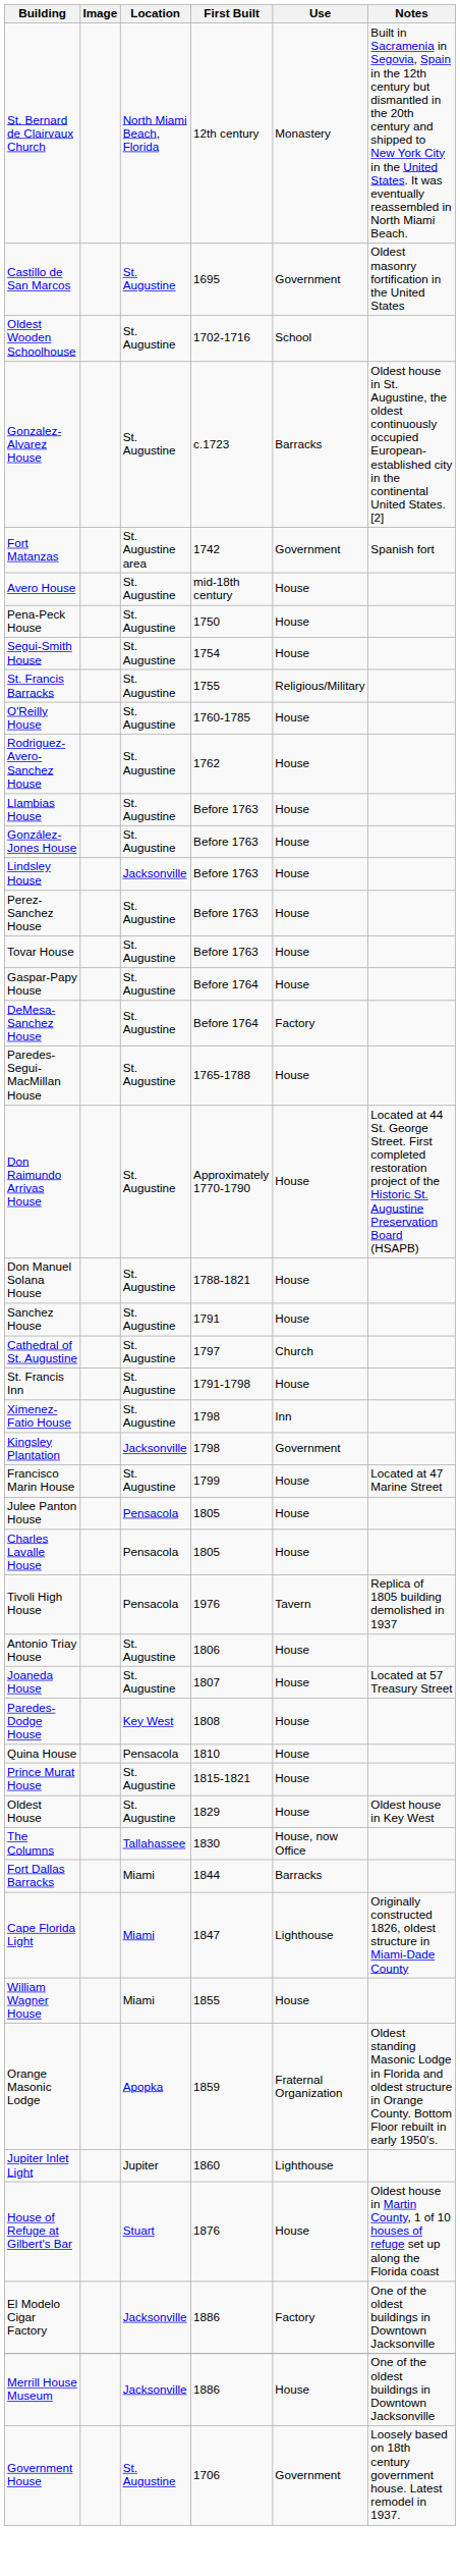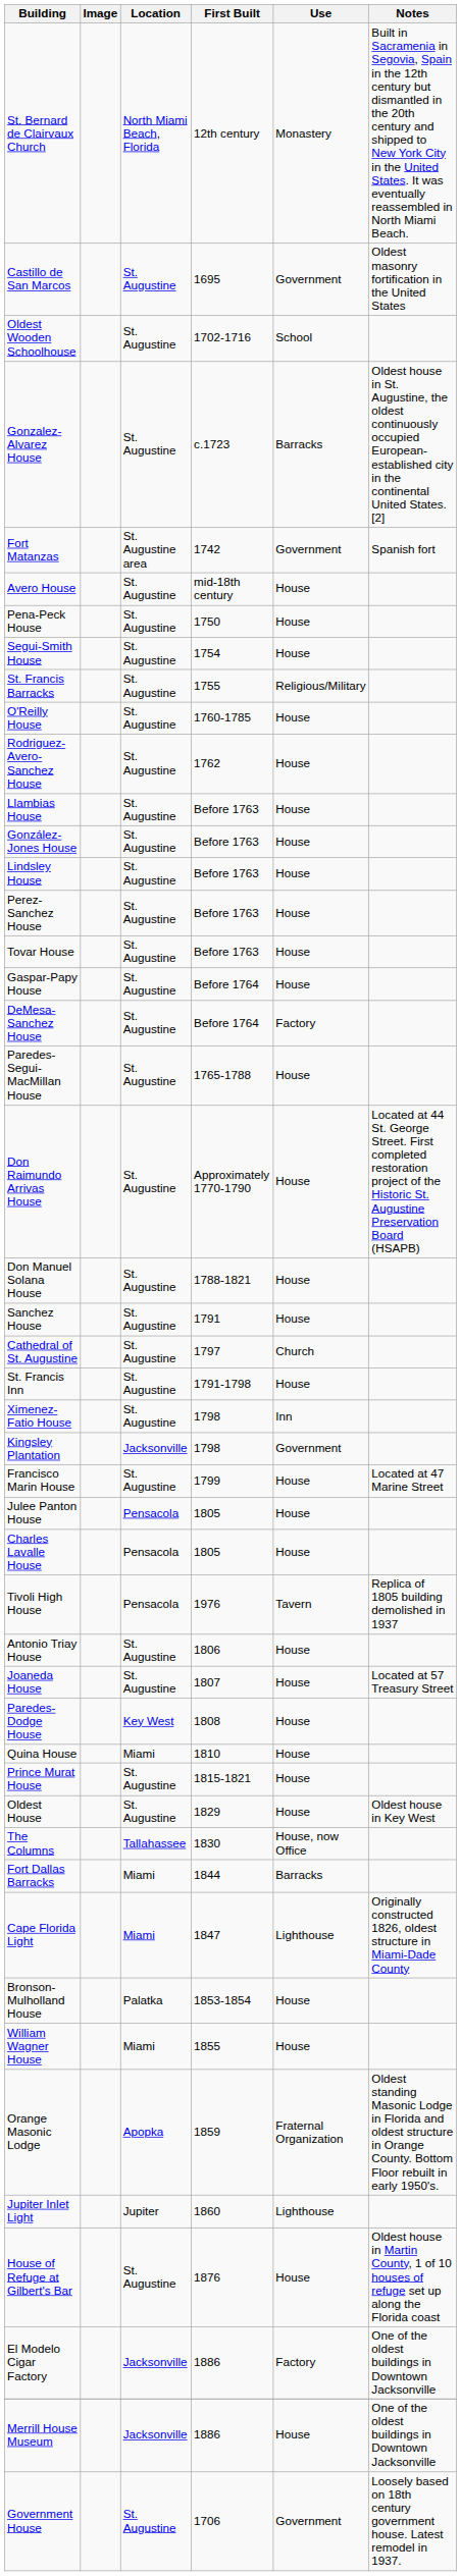 <table class="wikitable sortable">
 <tr>
 <th>Building</th>
 <th>Image</th>
 <th>Location</th>
 <th>First Built</th>
 <th>Use</th>
 <th>Notes</th>
 </tr>
 <tr>
 <td><a href='#'>St. Bernard de Clairvaux Church</a></td>
 <td></td>
 <td><a href='#'>North Miami Beach</a>, <a href='#'>Florida</a></td>
 <td>12th century</td>
 <td>Monastery</td>
 <td>Built in <a href='#'>Sacramenia</a> in <a href='#'>Segovia</a>, <a href='#'>Spain</a> in the 12th century but dismantled in the 20th century and shipped to <a href='#'>New York City</a> in the <a href='#'>United States</a>. It was eventually reassembled in North Miami Beach.</td>
 </tr>
 <tr>
 <td><a href='#'>Castillo de San Marcos</a></td>
 <td></td>
 <td><a href='#'>St. Augustine</a></td>
 <td>1695</td>
 <td>Government</td>
 <td>Oldest masonry fortification in the United States</td>
 </tr>
 <tr>
 <td><a href='#'>Oldest Wooden Schoolhouse</a></td>
 <td></td>
 <td>St. Augustine</td>
 <td>1702-1716</td>
 <td>School</td>
 <td></td>
 </tr>
 <tr>
 <td><a href='#'>Gonzalez-Alvarez House</a></td>
 <td></td>
 <td>St. Augustine</td>
 <td>c.1723</td>
 <td>Barracks</td>
 <td>Oldest house in St. Augustine, the oldest continuously occupied European-established city in the continental United States.[2] </td>
 </tr>
 <tr>
 <td><a href='#'>Fort Matanzas</a></td>
 <td></td>
 <td>St. Augustine area</td>
 <td>1742</td>
 <td>Government</td>
 <td>Spanish fort</td>
 </tr>
 <tr>
 <td><a href='#'>Avero House</a></td>
 <td></td>
 <td>St. Augustine</td>
 <td>mid-18th century</td>
 <td>House</td>
 <td></td>
 </tr>
 <tr>
 <td>Pena-Peck House</td>
 <td></td>
 <td>St. Augustine</td>
 <td>1750</td>
 <td>House</td>
 <td></td>
 </tr>
 <tr>
 <td><a href='#'>Segui-Smith House</a></td>
 <td></td>
 <td>St. Augustine</td>
 <td>1754</td>
 <td>House</td>
 <td></td>
 </tr>
 <tr>
 <td><a href='#'>St. Francis Barracks</a></td>
 <td></td>
 <td>St. Augustine</td>
 <td>1755</td>
 <td>Religious/Military</td>
 <td></td>
 </tr>
 <tr>
 <td><a href='#'>O'Reilly House</a></td>
 <td></td>
 <td>St. Augustine</td>
 <td>1760-1785</td>
 <td>House</td>
 <td></td>
 </tr>
 <tr>
 <td><a href='#'>Rodriguez-Avero-Sanchez House</a></td>
 <td></td>
 <td>St. Augustine</td>
 <td>1762</td>
 <td>House</td>
 <td></td>
 </tr>
 <tr>
 <td><a href='#'>Llambias House</a></td>
 <td></td>
 <td>St. Augustine</td>
 <td>Before 1763</td>
 <td>House</td>
 <td></td>
 </tr>
 <tr>
 <td><a href='#'>González-Jones House</a></td>
 <td></td>
 <td>St. Augustine</td>
 <td>Before 1763</td>
 <td>House</td>
 <td></td>
 </tr>
 <tr>
 <td><a href='#'>Lindsley House</a></td>
 <td></td>
-<td><a href='#'>Jacksonville</a></td>
+<td>St. Augustine</td>
 <td>Before 1763</td>
 <td>House</td>
 <td></td>
 </tr>
 <tr>
 <td>Perez-Sanchez House</td>
 <td></td>
 <td>St. Augustine</td>
 <td>Before 1763</td>
 <td>House</td>
 <td></td>
 </tr>
 <tr>
 <td>Tovar House</td>
 <td></td>
 <td>St. Augustine</td>
 <td>Before 1763</td>
 <td>House</td>
 <td></td>
 </tr>
 <tr>
 <td>Gaspar-Papy House</td>
 <td></td>
 <td>St. Augustine</td>
 <td>Before 1764</td>
 <td>House</td>
 <td></td>
 </tr>
 <tr>
 <td><a href='#'>DeMesa-Sanchez House</a></td>
 <td></td>
 <td>St. Augustine</td>
 <td>Before 1764</td>
 <td>Factory</td>
 <td></td>
 </tr>
 <tr>
 <td>Paredes-Segui-MacMillan House</td>
 <td></td>
 <td>St. Augustine</td>
 <td>1765-1788</td>
 <td>House</td>
 <td></td>
 </tr>
 <tr>
 <td><a href='#'>Don Raimundo Arrivas House</a></td>
 <td></td>
 <td>St. Augustine</td>
 <td>Approximately 1770-1790</td>
 <td>House</td>
 <td>Located at 44 St. George Street. First completed restoration project of the <a href='#'>Historic St. Augustine Preservation Board</a> (HSAPB)</td>
 </tr>
 <tr>
 <td>Don Manuel Solana House</td>
 <td></td>
 <td>St. Augustine</td>
 <td>1788-1821</td>
 <td>House</td>
 <td></td>
 </tr>
 <tr>
 <td>Sanchez House</td>
 <td></td>
 <td>St. Augustine</td>
 <td>1791</td>
 <td>House</td>
 <td></td>
 </tr>
 <tr>
 <td><a href='#'>Cathedral of St. Augustine</a></td>
 <td></td>
 <td>St. Augustine</td>
 <td>1797</td>
 <td>Church</td>
 <td></td>
 </tr>
 <tr>
 <td>St. Francis Inn</td>
 <td></td>
 <td>St. Augustine</td>
 <td>1791-1798</td>
 <td>House</td>
 <td></td>
 </tr>
 <tr>
 <td><a href='#'>Ximenez-Fatio House</a></td>
 <td></td>
 <td>St. Augustine</td>
 <td>1798</td>
 <td>Inn</td>
 <td></td>
 </tr>
 <tr>
 <td><a href='#'>Kingsley Plantation</a></td>
 <td></td>
 <td><a href='#'>Jacksonville</a></td>
 <td>1798</td>
 <td>Government</td>
 <td></td>
 </tr>
 <tr>
 <td>Francisco Marin House</td>
 <td></td>
 <td>St. Augustine</td>
 <td>1799</td>
 <td>House</td>
 <td>Located at 47 Marine Street</td>
 </tr>
 <tr>
 <td>Julee Panton House</td>
 <td></td>
 <td><a href='#'>Pensacola</a></td>
 <td>1805</td>
 <td>House</td>
 <td></td>
 </tr>
 <tr>
 <td><a href='#'>Charles Lavalle House</a></td>
 <td></td>
 <td>Pensacola</td>
 <td>1805</td>
 <td>House</td>
 <td></td>
 </tr>
 <tr>
 <td>Tivoli High House</td>
 <td></td>
 <td>Pensacola</td>
 <td>1976</td>
 <td>Tavern</td>
 <td>Replica of 1805 building demolished in 1937</td>
 </tr>
 <tr>
 <td>Antonio Triay House</td>
 <td></td>
 <td>St. Augustine</td>
 <td>1806</td>
 <td>House</td>
 <td></td>
 </tr>
 <tr>
 <td><a href='#'>Joaneda House</a></td>
 <td></td>
 <td>St. Augustine</td>
 <td>1807</td>
 <td>House</td>
 <td>Located at 57 Treasury Street</td>
 </tr>
 <tr>
 <td><a href='#'>Paredes-Dodge House</a></td>
 <td></td>
 <td><a href='#'>Key West</a></td>
 <td>1808</td>
 <td>House</td>
 <td></td>
 </tr>
 <tr>
 <td>Quina House</td>
 <td></td>
-<td>Pensacola</td>
+<td>Miami</td>
 <td>1810</td>
 <td>House</td>
 <td></td>
 </tr>
 <tr>
 <td><a href='#'>Prince Murat House</a></td>
 <td></td>
 <td>St. Augustine</td>
 <td>1815-1821</td>
 <td>House</td>
 <td></td>
 </tr>
 <tr>
 <td>Oldest House</td>
 <td></td>
 <td>St. Augustine</td>
 <td>1829</td>
 <td>House</td>
 <td>Oldest house in Key West</td>
 </tr>
 <tr>
 <td><a href='#'>The Columns</a></td>
 <td></td>
 <td><a href='#'>Tallahassee</a></td>
 <td>1830</td>
 <td>House, now Office</td>
 </tr>
 <tr>
 <td><a href='#'>Fort Dallas Barracks</a></td>
 <td></td>
 <td>Miami</td>
 <td>1844</td>
 <td>Barracks</td>
 <td></td>
 </tr>
 <tr>
 <td><a href='#'>Cape Florida Light</a></td>
 <td></td>
 <td><a href='#'>Miami</a></td>
 <td>1847</td>
 <td>Lighthouse</td>
 <td>Originally constructed 1826, oldest structure in <a href='#'>Miami-Dade County</a></td>
 </tr>
 <tr>
+<td>Bronson-Mulholland House</td>
+<td></td>
+<td>Palatka</td>
+<td>1853-1854</td>
+<td>House</td>
+<td></td>
+</tr>
+<tr>
 <td><a href='#'>William Wagner House</a></td>
 <td></td>
 <td>Miami</td>
 <td>1855</td>
 <td>House</td>
 <td></td>
 </tr>
 <tr>
 <td>Orange Masonic Lodge</td>
 <td></td>
 <td><a href='#'>Apopka</a></td>
 <td>1859</td>
 <td>Fraternal Organization</td>
 <td>Oldest standing Masonic Lodge in Florida and oldest structure in Orange County. Bottom Floor rebuilt in early 1950's.</td>
 </tr>
 <tr>
 <td><a href='#'>Jupiter Inlet Light</a></td>
 <td></td>
 <td>Jupiter</td>
 <td>1860</td>
 <td>Lighthouse</td>
 <td></td>
 </tr>
 <tr>
 <td><a href='#'>House of Refuge at Gilbert's Bar</a></td>
 <td></td>
-<td><a href='#'>Stuart</a></td>
+<td>St. Augustine</td>
 <td>1876</td>
 <td>House</td>
 <td>Oldest house in <a href='#'>Martin County</a>, 1 of 10 <a href='#'>houses of refuge</a> set up along the Florida coast</td>
 </tr>
 <tr>
 <td>El Modelo Cigar Factory</td>
 <td></td>
 <td><a href='#'>Jacksonville</a></td>
 <td>1886</td>
 <td>Factory</td>
 <td>One of the oldest buildings in Downtown Jacksonville</td>
 </tr>
 <tr>
 </tr>
 <tr>
 <td><a href='#'>Merrill House Museum</a></td>
 <td></td>
 <td><a href='#'>Jacksonville</a></td>
 <td>1886</td>
 <td>House</td>
 <td>One of the oldest buildings in Downtown Jacksonville</td>
 </tr>
 <tr>
 <td><a href='#'>Government House</a></td>
 <td></td>
 <td><a href='#'>St. Augustine</a></td>
 <td>1706</td>
 <td>Government</td>
 <td>Loosely based on 18th century government house.  Latest remodel in 1937.</td>
 </tr>
 </table>
